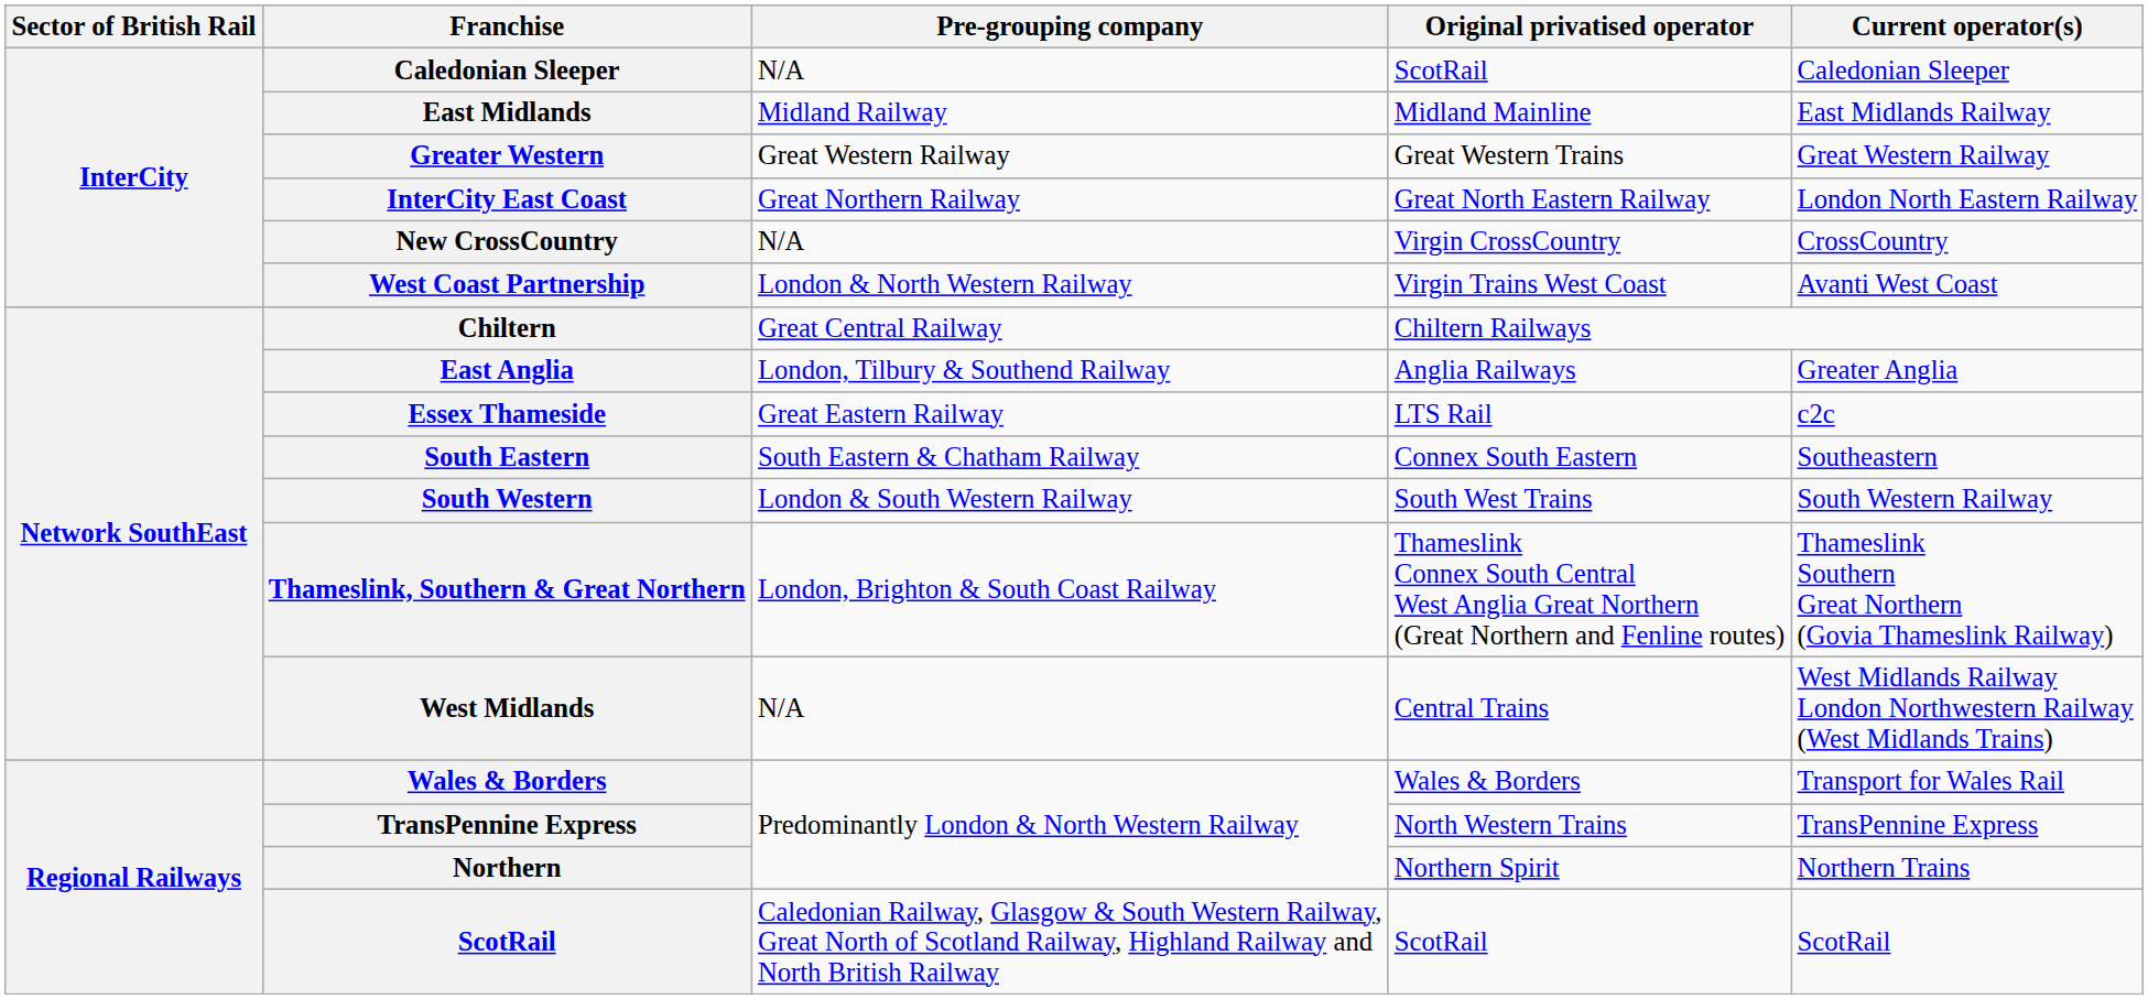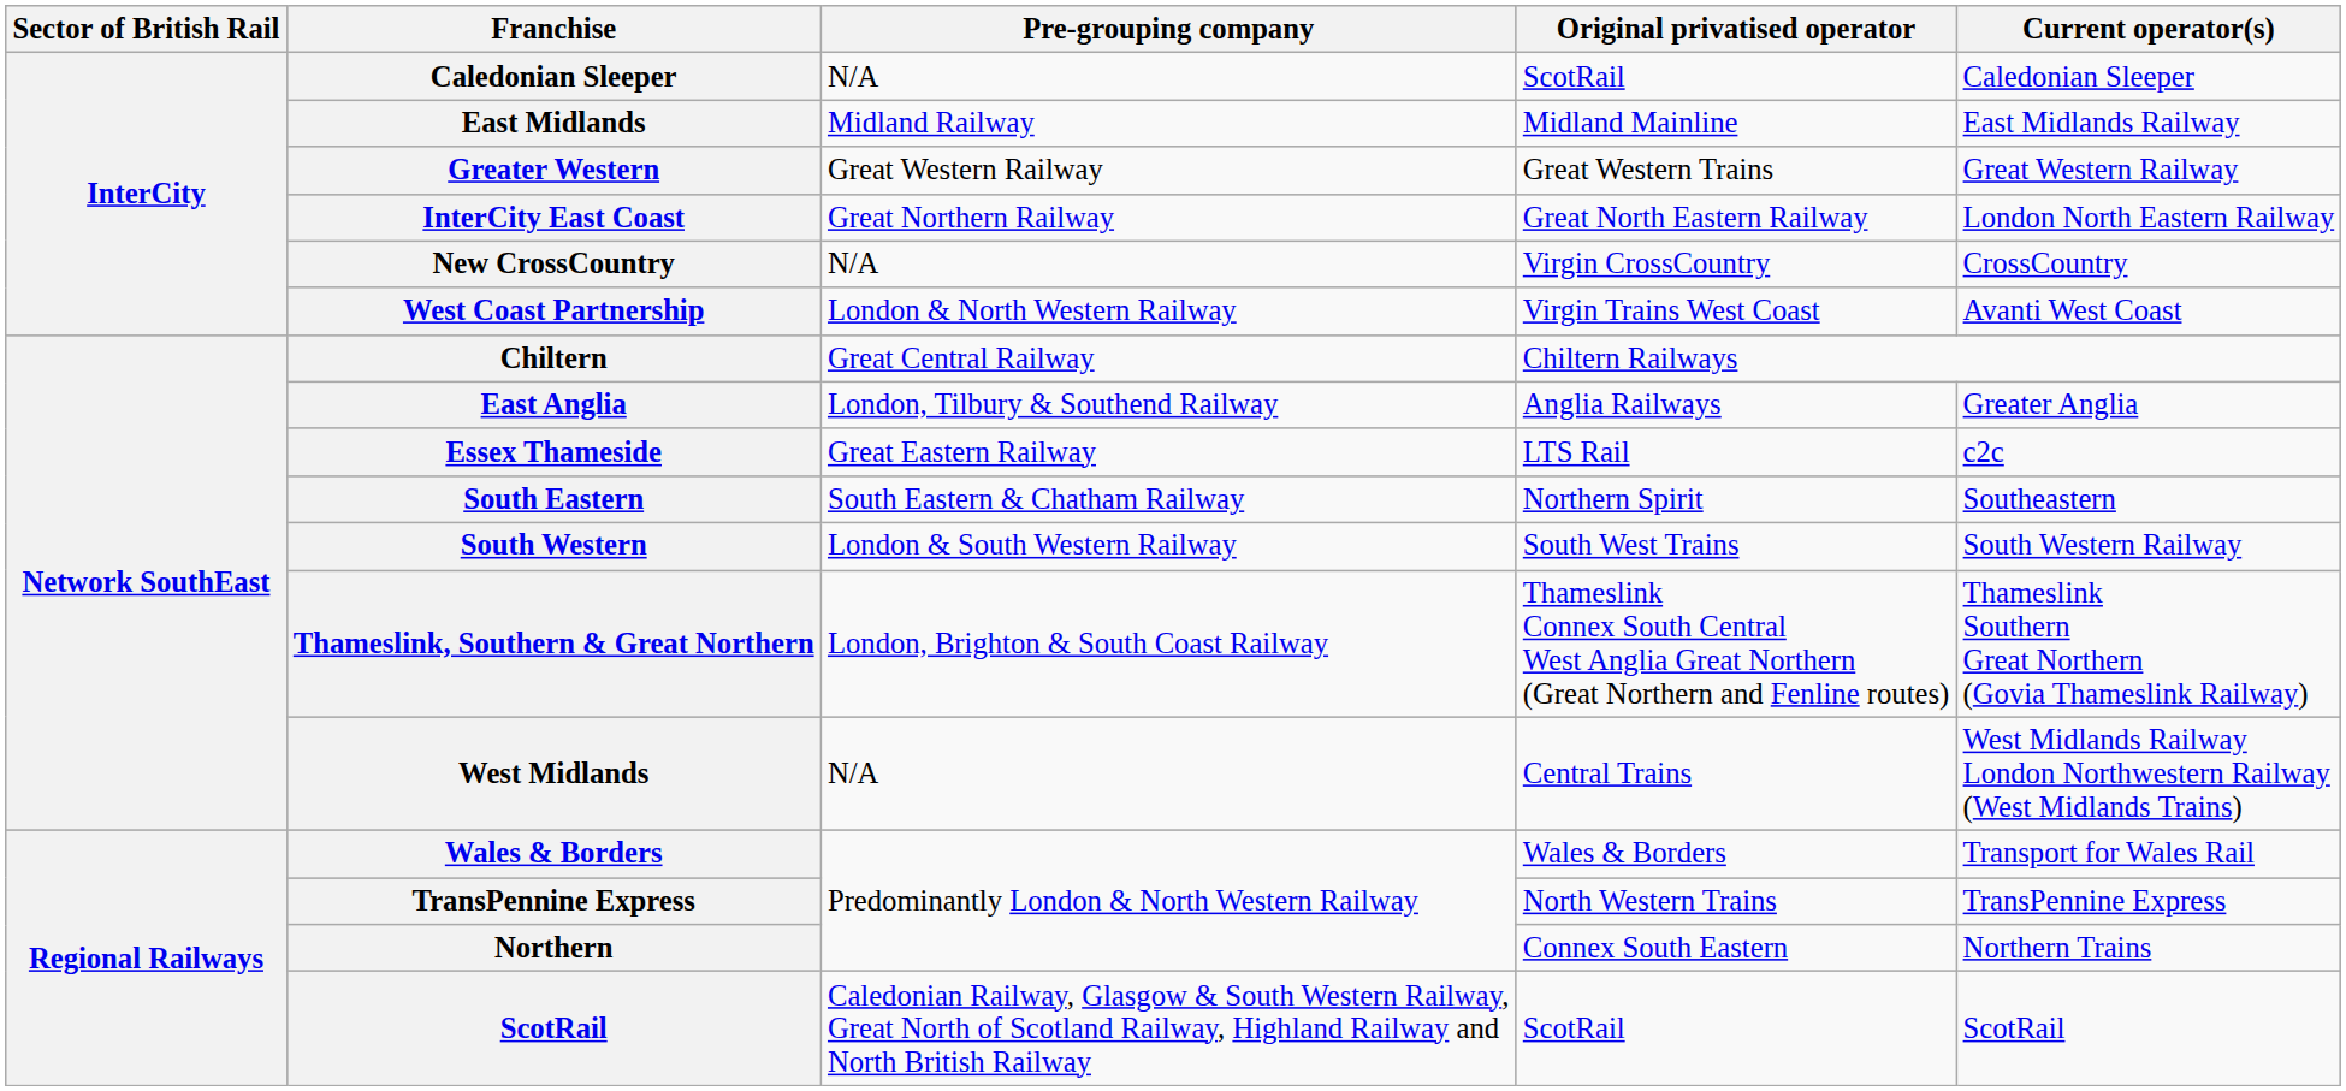 <table class="wikitable">
 <tr>
 <th>Sector of British Rail</th>
 <th>Franchise</th>
 <th>Pre-grouping company</th>
 <th>Original privatised operator</th>
 <th>Current operator(s)</th>
 </tr>
 <tr>
 <th rowspan="6"><a href='#'>InterCity</a></th>
 <th>Caledonian Sleeper</th>
 <td>N/A</td>
 <td><a href='#'>ScotRail</a></td>
 <td><a href='#'>Caledonian Sleeper</a></td>
 </tr>
 <tr>
 <th>East Midlands</th>
 <td><a href='#'>Midland Railway</a></td>
 <td><a href='#'>Midland Mainline</a></td>
 <td><a href='#'>East Midlands Railway</a></td>
 </tr>
 <tr>
 <th><a href='#'>Greater Western</a></th>
 <td>Great Western Railway</td>
 <td>Great Western Trains</td>
 <td><a href='#'>Great Western Railway</a></td>
 </tr>
 <tr>
 <th><a href='#'>InterCity East Coast</a></th>
 <td><a href='#'>Great Northern Railway</a></td>
 <td><a href='#'>Great North Eastern Railway</a></td>
 <td><a href='#'>London North Eastern Railway</a></td>
 </tr>
 <tr>
 <th>New CrossCountry</th>
 <td>N/A</td>
 <td><a href='#'>Virgin CrossCountry</a></td>
 <td><a href='#'>CrossCountry</a></td>
 </tr>
 <tr>
 <th><a href='#'>West Coast Partnership</a></th>
 <td><a href='#'>London & North Western Railway</a></td>
 <td><a href='#'>Virgin Trains West Coast</a></td>
 <td><a href='#'>Avanti West Coast</a></td>
 </tr>
 <tr>
 <th rowspan="7"><a href='#'>Network SouthEast</a></th>
 <th>Chiltern</th>
 <td><a href='#'>Great Central Railway</a></td>
 <td colspan="2"><a href='#'>Chiltern Railways</a></td>
 </tr>
 <tr>
 <th><a href='#'>East Anglia</a></th>
 <td><a href='#'>London, Tilbury & Southend Railway</a></td>
 <td><a href='#'>Anglia Railways</a></td>
 <td><a href='#'>Greater Anglia</a></td>
 </tr>
 <tr>
 <th><a href='#'>Essex Thameside</a></th>
 <td><a href='#'>Great Eastern Railway</a></td>
 <td><a href='#'>LTS Rail</a></td>
 <td><a href='#'>c2c</a></td>
 </tr>
 <tr>
 <th><a href='#'>South Eastern</a></th>
 <td><a href='#'>South Eastern & Chatham Railway</a></td>
-<td><a href='#'>Connex South Eastern</a></td>
+<td><a href='#'>Northern Spirit</a></td>
 <td><a href='#'>Southeastern</a></td>
 </tr>
 <tr>
 <th><a href='#'>South Western</a></th>
 <td><a href='#'>London & South Western Railway</a></td>
 <td><a href='#'>South West Trains</a></td>
 <td><a href='#'>South Western Railway</a></td>
 </tr>
 <tr>
 <th><a href='#'>Thameslink, Southern & Great Northern</a></th>
 <td><a href='#'>London, Brighton & South Coast Railway</a></td>
 <td><a href='#'>Thameslink</a><br><a href='#'>Connex South Central</a><br><a href='#'>West Anglia Great Northern</a><br>(Great Northern and <a href='#'>Fenline</a> routes)</td>
 <td><a href='#'>Thameslink</a><br><a href='#'>Southern</a><br><a href='#'>Great Northern</a><br>(<a href='#'>Govia Thameslink Railway</a>)</td>
 </tr>
 <tr>
 <th>West Midlands</th>
 <td>N/A</td>
 <td><a href='#'>Central Trains</a></td>
 <td><a href='#'>West Midlands Railway</a><br><a href='#'>London Northwestern Railway</a><br>(<a href='#'>West Midlands Trains</a>)</td>
 </tr>
 <tr>
 <th rowspan="4"><a href='#'>Regional Railways</a></th>
 <th><a href='#'>Wales & Borders</a></th>
 <td rowspan="3">Predominantly <a href='#'>London & North Western Railway</a></td>
 <td><a href='#'>Wales & Borders</a></td>
 <td><a href='#'>Transport for Wales Rail</a></td>
 </tr>
 <tr>
 <th>TransPennine Express</th>
 <td><a href='#'>North Western Trains</a></td>
 <td><a href='#'>TransPennine Express</a></td>
 </tr>
 <tr>
 <th>Northern</th>
-<td><a href='#'>Northern Spirit</a></td>
+<td><a href='#'>Connex South Eastern</a></td>
 <td><a href='#'>Northern Trains</a></td>
 </tr>
 <tr>
 <th><a href='#'>ScotRail</a></th>
 <td><a href='#'>Caledonian Railway</a>, <a href='#'>Glasgow & South Western Railway</a>,<br><a href='#'>Great North of Scotland Railway</a>, <a href='#'>Highland Railway</a> and<br><a href='#'>North British Railway</a></td>
 <td><a href='#'>ScotRail</a></td>
 <td><a href='#'>ScotRail</a></td>
 </tr>
 </table>
